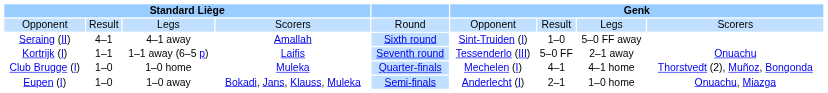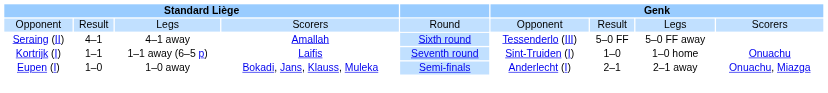 <table width="100%" style="text-align:center">
 <tr style="vertical-align:top; background:#9cf;">
 <th colspan=4 style="width:1*">Standard Liège</th>
 <th></th>
 <th colspan=4 style="width:1*">Genk</th>
 </tr>
 <tr style="vertical-align:top; background:#c1e0ff;">
 <td>Opponent</td>
 <td>Result</td>
 <td>Legs</td>
 <td>Scorers</td>
 <td style="background:#c1e0ff;">Round</td>
 <td>Opponent</td>
 <td>Result</td>
 <td>Legs</td>
 <td>Scorers</td>
 </tr>
 <tr>
 <td><a href='#'>Seraing</a> (<a href='#'>II</a>)</td>
 <td>4–1</td>
 <td>4–1 away</td>
 <td><a href='#'>Amallah</a></td>
 <td style="background:#c1e0ff;"><a href='#'>Sixth round</a></td>
-<td><a href='#'>Sint-Truiden</a> (<a href='#'>I</a>)</td>
-<td>1–0</td>
+<td><a href='#'>Tessenderlo</a> (<a href='#'>III</a>)</td>
+<td>5–0 FF </td>
 <td>5–0 FF away</td>
 <td></td>
 </tr>
 <tr>
 <td><a href='#'>Kortrijk</a> (<a href='#'>I</a>)</td>
 <td>1–1</td>
 <td>1–1 away  (6–5 <a href='#'>p</a>)</td>
 <td><a href='#'>Laifis</a></td>
 <td style="background:#c1e0ff;"><a href='#'>Seventh round</a></td>
-<td><a href='#'>Tessenderlo</a> (<a href='#'>III</a>)</td>
-<td>5–0 FF </td>
-<td>2–1 away</td>
-<td><a href='#'>Onuachu</a></td>
-</tr>
-<tr>
-<td><a href='#'>Club Brugge</a> (<a href='#'>I</a>)</td>
+<td><a href='#'>Sint-Truiden</a> (<a href='#'>I</a>)</td>
 <td>1–0</td>
 <td>1–0 home</td>
-<td><a href='#'>Muleka</a></td>
-<td style="background:#c1e0ff;"><a href='#'>Quarter-finals</a></td>
-<td><a href='#'>Mechelen</a> (<a href='#'>I</a>)</td>
-<td>4–1</td>
-<td>4–1 home</td>
-<td><a href='#'>Thorstvedt</a> (2), <a href='#'>Muñoz</a>, <a href='#'>Bongonda</a></td>
+<td><a href='#'>Onuachu</a></td>
 </tr>
 <tr>
 <td><a href='#'>Eupen</a> (<a href='#'>I</a>)</td>
 <td>1–0</td>
 <td>1–0 away</td>
 <td><a href='#'>Bokadi</a>, <a href='#'>Jans</a>, <a href='#'>Klauss</a>, <a href='#'>Muleka</a></td>
 <td style="background:#c1e0ff;"><a href='#'>Semi-finals</a></td>
 <td><a href='#'>Anderlecht</a> (<a href='#'>I</a>)</td>
 <td>2–1</td>
-<td>1–0 home</td>
+<td>2–1 away</td>
 <td><a href='#'>Onuachu</a>, <a href='#'>Miazga</a> </td>
 </tr>
 </table>
